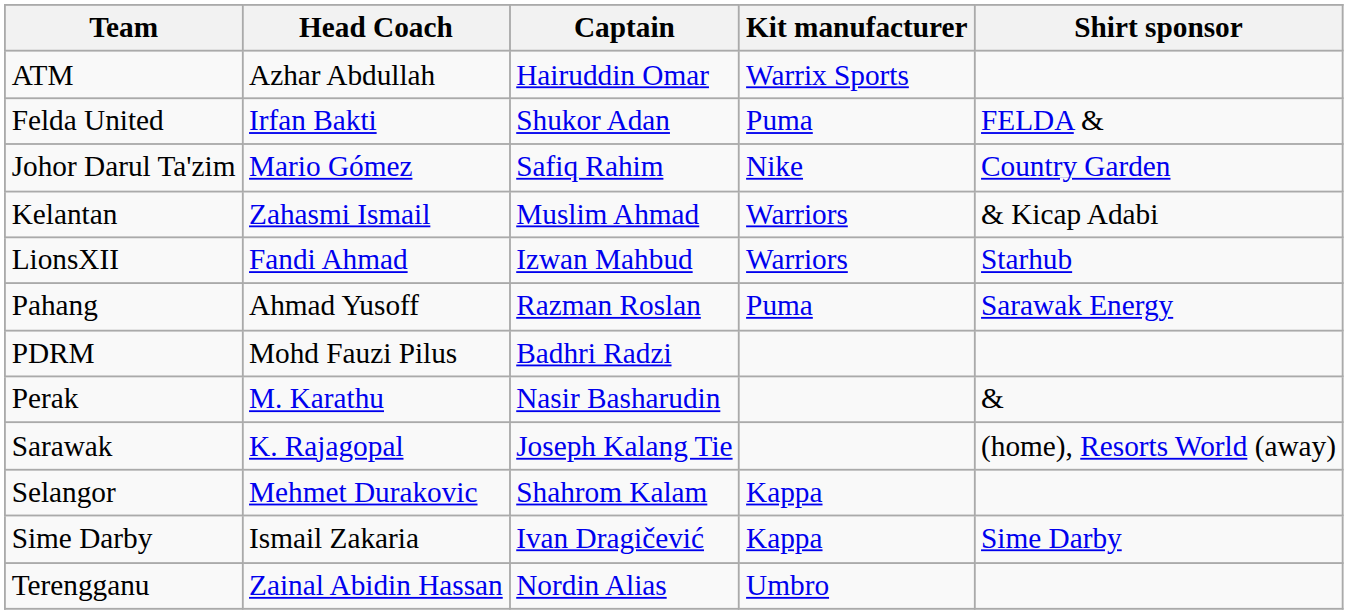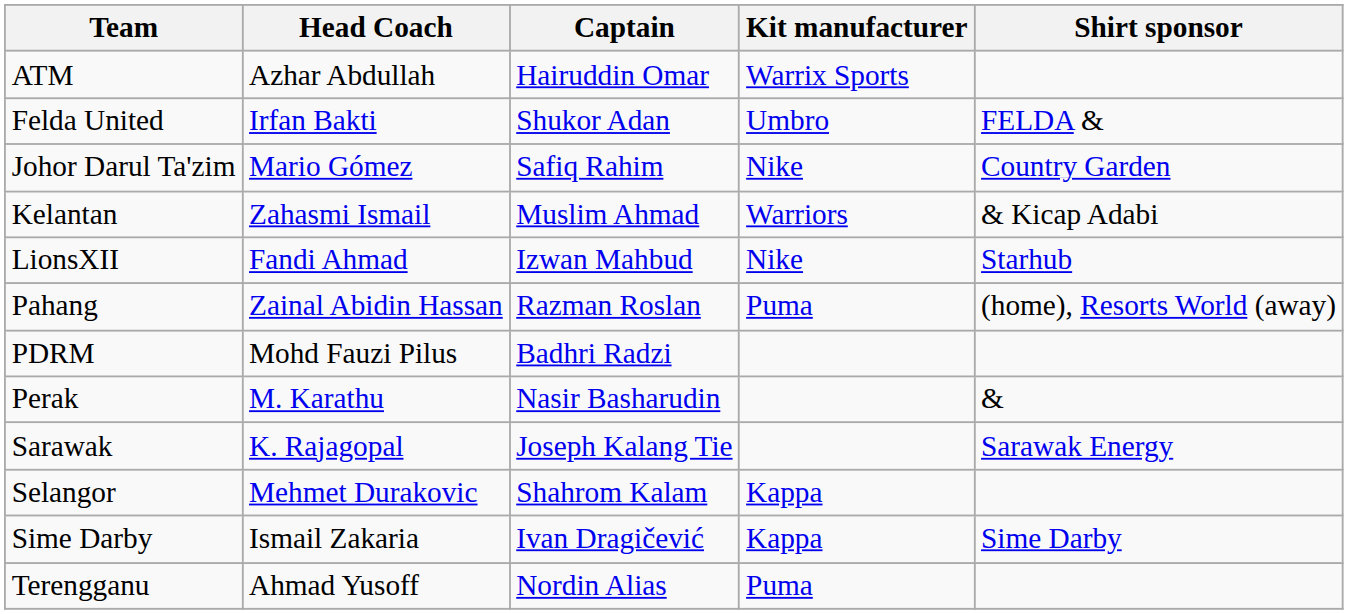 <table class="wikitable sortable" style="text-align: left;">
 <tr>
 <th>Team</th>
 <th>Head Coach</th>
 <th>Captain</th>
 <th>Kit manufacturer</th>
 <th>Shirt sponsor</th>
 </tr>
 <tr>
 <td>ATM</td>
 <td> Azhar Abdullah</td>
 <td> <a href='#'>Hairuddin Omar</a></td>
 <td><a href='#'>Warrix Sports</a></td>
 <td></td>
 </tr>
 <tr>
 <td>Felda United</td>
 <td> <a href='#'>Irfan Bakti</a></td>
 <td> <a href='#'>Shukor Adan</a></td>
-<td><a href='#'>Puma</a></td>
+<td><a href='#'>Umbro</a></td>
 <td><a href='#'>FELDA</a> &  </td>
 </tr>
 <tr>
 <td>Johor Darul Ta'zim</td>
 <td> <a href='#'>Mario Gómez</a></td>
 <td> <a href='#'>Safiq Rahim</a></td>
 <td><a href='#'>Nike</a></td>
 <td><a href='#'>Country Garden</a></td>
 </tr>
 <tr>
 <td>Kelantan</td>
 <td> <a href='#'>Zahasmi Ismail</a></td>
 <td> <a href='#'>Muslim Ahmad</a></td>
 <td><a href='#'>Warriors</a></td>
 <td> & Kicap Adabi</td>
 </tr>
 <tr>
 <td>LionsXII</td>
 <td> <a href='#'>Fandi Ahmad</a></td>
 <td> <a href='#'>Izwan Mahbud</a></td>
-<td><a href='#'>Warriors</a></td>
+<td><a href='#'>Nike</a></td>
 <td><a href='#'>Starhub</a></td>
 </tr>
 <tr>
 <td>Pahang</td>
-<td> Ahmad Yusoff</td>
+<td> <a href='#'>Zainal Abidin Hassan</a></td>
 <td> <a href='#'>Razman Roslan</a></td>
 <td><a href='#'>Puma</a></td>
-<td><a href='#'>Sarawak Energy</a></td>
+<td> (home), <a href='#'>Resorts World</a> (away)</td>
 </tr>
 <tr>
 <td>PDRM</td>
 <td> Mohd Fauzi Pilus</td>
 <td> <a href='#'>Badhri Radzi</a></td>
 <td></td>
 <td> </td>
 </tr>
 <tr>
 <td>Perak</td>
 <td> <a href='#'>M. Karathu</a></td>
 <td> <a href='#'>Nasir Basharudin</a></td>
 <td></td>
 <td> & </td>
 </tr>
 <tr>
 <td>Sarawak</td>
 <td> <a href='#'>K. Rajagopal</a></td>
 <td> <a href='#'>Joseph Kalang Tie</a></td>
 <td></td>
-<td> (home), <a href='#'>Resorts World</a> (away)</td>
+<td><a href='#'>Sarawak Energy</a></td>
 </tr>
 <tr>
 <td>Selangor</td>
 <td> <a href='#'>Mehmet Durakovic</a></td>
 <td> <a href='#'>Shahrom Kalam</a></td>
 <td><a href='#'>Kappa</a></td>
 <td></td>
 </tr>
 <tr>
 <td>Sime Darby</td>
 <td> Ismail Zakaria</td>
 <td> <a href='#'>Ivan Dragičević</a></td>
 <td><a href='#'>Kappa</a></td>
 <td><a href='#'>Sime Darby</a></td>
 </tr>
 <tr>
 <td>Terengganu</td>
-<td> <a href='#'>Zainal Abidin Hassan</a></td>
+<td> Ahmad Yusoff</td>
 <td> <a href='#'>Nordin Alias</a></td>
-<td><a href='#'>Umbro</a></td>
+<td><a href='#'>Puma</a></td>
 <td></td>
 </tr>
 </table>
